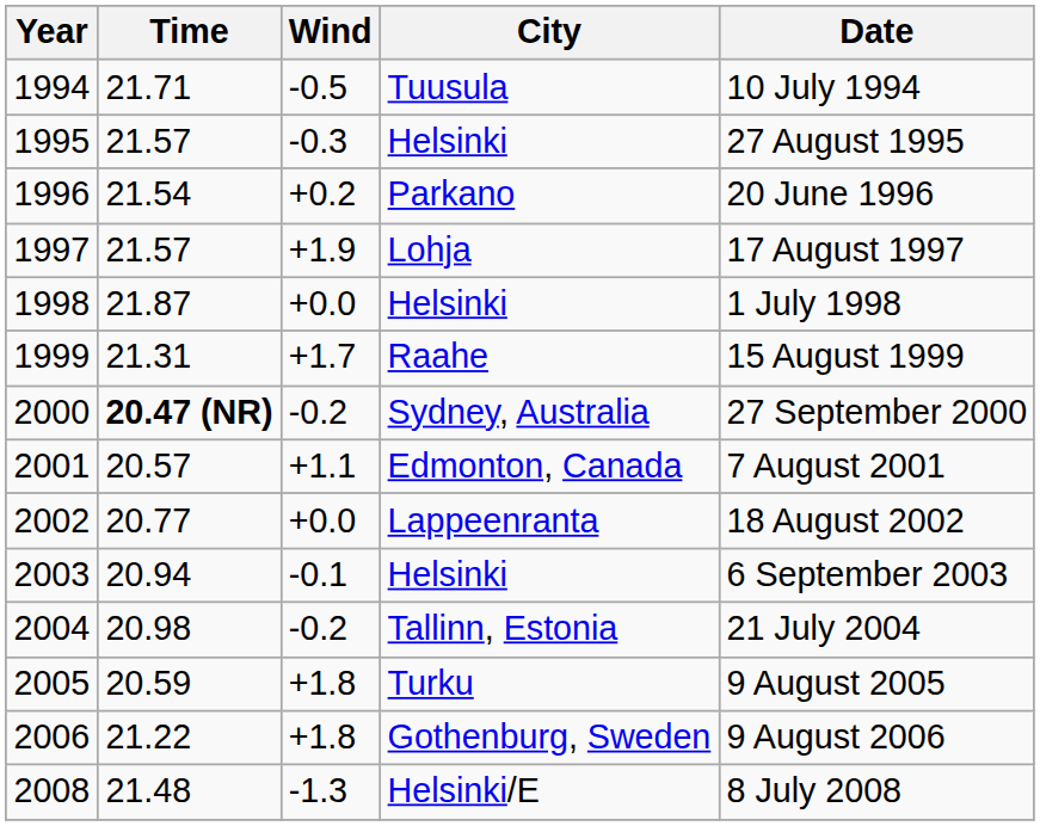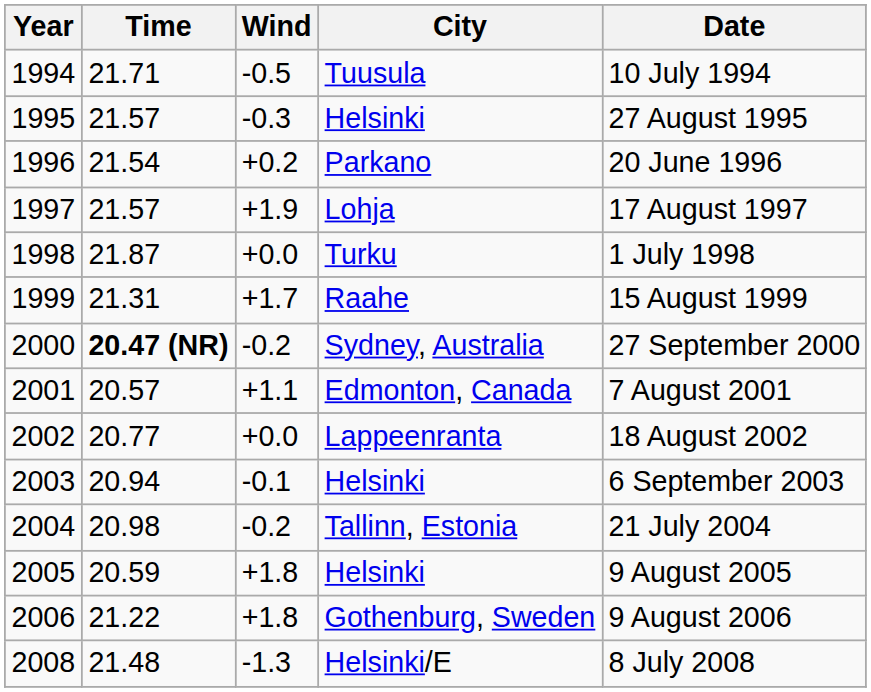 <table class="wikitable">
 <tr>
 <th>Year</th>
 <th>Time</th>
 <th>Wind</th>
 <th>City</th>
 <th>Date</th>
 </tr>
 <tr>
 <td>1994</td>
 <td>21.71</td>
 <td>-0.5</td>
 <td><a href='#'>Tuusula</a></td>
 <td>10 July 1994</td>
 </tr>
 <tr>
 <td>1995</td>
 <td>21.57</td>
 <td>-0.3</td>
 <td><a href='#'>Helsinki</a></td>
 <td>27 August 1995</td>
 </tr>
 <tr>
 <td>1996</td>
 <td>21.54</td>
 <td>+0.2</td>
 <td><a href='#'>Parkano</a></td>
 <td>20 June 1996</td>
 </tr>
 <tr>
 <td>1997</td>
 <td>21.57</td>
 <td>+1.9</td>
 <td><a href='#'>Lohja</a></td>
 <td>17 August 1997</td>
 </tr>
 <tr>
 <td>1998</td>
 <td>21.87</td>
 <td>+0.0</td>
-<td><a href='#'>Helsinki</a></td>
+<td><a href='#'>Turku</a></td>
 <td>1 July 1998</td>
 </tr>
 <tr>
 <td>1999</td>
 <td>21.31</td>
 <td>+1.7</td>
 <td><a href='#'>Raahe</a></td>
 <td>15 August 1999</td>
 </tr>
 <tr>
 <td>2000</td>
 <td><strong>20.47 (NR)</strong></td>
 <td>-0.2</td>
 <td><a href='#'>Sydney</a>, <a href='#'>Australia</a></td>
 <td>27 September 2000</td>
 </tr>
 <tr>
 <td>2001</td>
 <td>20.57</td>
 <td>+1.1</td>
 <td><a href='#'>Edmonton</a>, <a href='#'>Canada</a></td>
 <td>7 August 2001</td>
 </tr>
 <tr>
 <td>2002</td>
 <td>20.77</td>
 <td>+0.0</td>
 <td><a href='#'>Lappeenranta</a></td>
 <td>18 August 2002</td>
 </tr>
 <tr>
 <td>2003</td>
 <td>20.94</td>
 <td>-0.1</td>
 <td><a href='#'>Helsinki</a></td>
 <td>6 September 2003</td>
 </tr>
 <tr>
 <td>2004</td>
 <td>20.98</td>
 <td>-0.2</td>
 <td><a href='#'>Tallinn</a>, <a href='#'>Estonia</a></td>
 <td>21 July 2004</td>
 </tr>
 <tr>
 <td>2005</td>
 <td>20.59</td>
 <td>+1.8</td>
-<td><a href='#'>Turku</a></td>
+<td><a href='#'>Helsinki</a></td>
 <td>9 August 2005</td>
 </tr>
 <tr>
 <td>2006</td>
 <td>21.22</td>
 <td>+1.8</td>
 <td><a href='#'>Gothenburg</a>, <a href='#'>Sweden</a></td>
 <td>9 August 2006</td>
 </tr>
 <tr>
 <td>2008</td>
 <td>21.48</td>
 <td>-1.3</td>
 <td><a href='#'>Helsinki</a>/E</td>
 <td>8 July 2008</td>
 </tr>
 </table>
